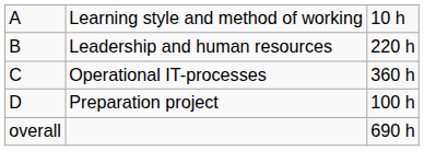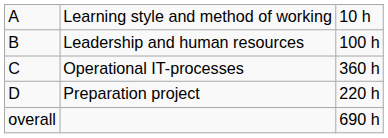 <table class="wikitable">
 <tr>
 <td>A</td>
 <td>Learning style and method of working</td>
 <td>10 h</td>
 </tr>
 <tr>
 <td>B</td>
 <td>Leadership and human resources</td>
-<td>220 h</td>
+<td>100 h</td>
 </tr>
 <tr>
 <td>C</td>
 <td>Operational IT-processes</td>
 <td>360 h</td>
 </tr>
 <tr>
 <td>D</td>
 <td>Preparation project</td>
-<td>100 h</td>
+<td>220 h</td>
 </tr>
 <tr>
 <td>overall</td>
 <td></td>
 <td>690 h</td>
 </tr>
 </table>
